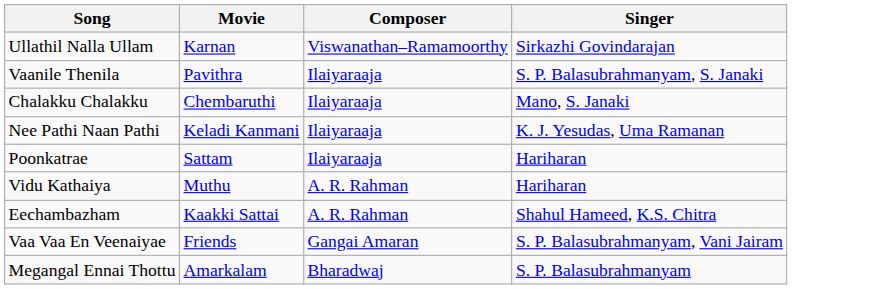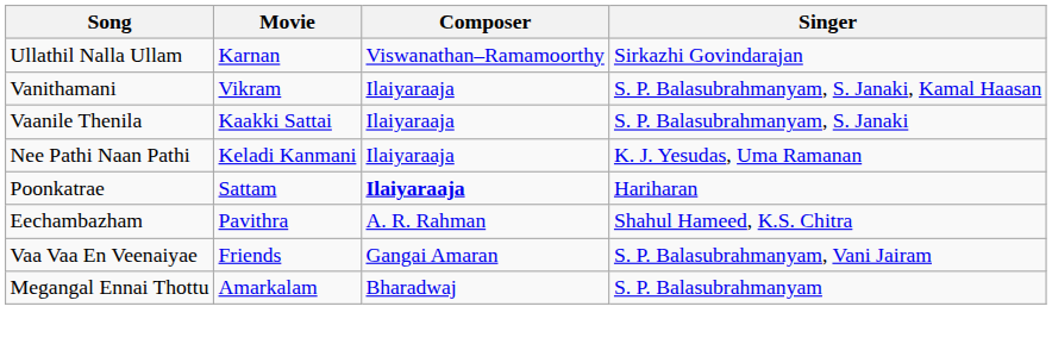 <table class="wikitable">
 <tr>
 <th>Song</th>
 <th>Movie</th>
 <th>Composer</th>
 <th>Singer</th>
 </tr>
 <tr>
 <td>Ullathil Nalla Ullam</td>
 <td><a href='#'>Karnan</a></td>
 <td><a href='#'>Viswanathan–Ramamoorthy</a></td>
 <td><a href='#'>Sirkazhi Govindarajan</a></td>
 </tr>
 <tr>
+<td>Vanithamani</td>
+<td><a href='#'>Vikram</a></td>
+<td><a href='#'>Ilaiyaraaja</a></td>
+<td><a href='#'>S. P. Balasubrahmanyam</a>, <a href='#'>S. Janaki</a>, <a href='#'>Kamal Haasan</a></td>
+</tr>
+<tr>
 <td>Vaanile Thenila</td>
-<td><a href='#'>Pavithra</a></td>
+<td><a href='#'>Kaakki Sattai</a></td>
 <td><a href='#'>Ilaiyaraaja</a></td>
 <td><a href='#'>S. P. Balasubrahmanyam</a>, <a href='#'>S. Janaki</a></td>
-</tr>
-<tr>
-<td>Chalakku Chalakku</td>
-<td><a href='#'>Chembaruthi</a></td>
-<td><a href='#'>Ilaiyaraaja</a></td>
-<td><a href='#'>Mano</a>, <a href='#'>S. Janaki</a></td>
 </tr>
 <tr>
 <td>Nee Pathi Naan Pathi</td>
 <td><a href='#'>Keladi Kanmani</a></td>
 <td><a href='#'>Ilaiyaraaja</a></td>
 <td><a href='#'>K. J. Yesudas</a>, <a href='#'>Uma Ramanan</a></td>
 </tr>
 <tr>
 <td>Poonkatrae</td>
 <td><a href='#'>Sattam</a></td>
-<td><a href='#'>Ilaiyaraaja</a></td>
-<td><a href='#'>Hariharan</a></td>
-</tr>
-<tr>
-<td>Vidu Kathaiya</td>
-<td><a href='#'>Muthu</a></td>
-<td><a href='#'>A. R. Rahman</a></td>
+<td><strong><a href='#'>Ilaiyaraaja</a></strong></td>
 <td><a href='#'>Hariharan</a></td>
 </tr>
 <tr>
 <td>Eechambazham</td>
-<td><a href='#'>Kaakki Sattai</a></td>
+<td><a href='#'>Pavithra</a></td>
 <td><a href='#'>A. R. Rahman</a></td>
 <td><a href='#'>Shahul Hameed</a>, <a href='#'>K.S. Chitra</a></td>
 </tr>
 <tr>
 <td>Vaa Vaa En Veenaiyae</td>
 <td><a href='#'>Friends</a></td>
 <td><a href='#'>Gangai Amaran</a></td>
 <td><a href='#'>S. P. Balasubrahmanyam</a>, <a href='#'>Vani Jairam</a></td>
 </tr>
 <tr>
 <td>Megangal Ennai Thottu</td>
 <td><a href='#'>Amarkalam</a></td>
 <td><a href='#'>Bharadwaj</a></td>
 <td><a href='#'>S. P. Balasubrahmanyam</a></td>
 </tr>
 </table>
